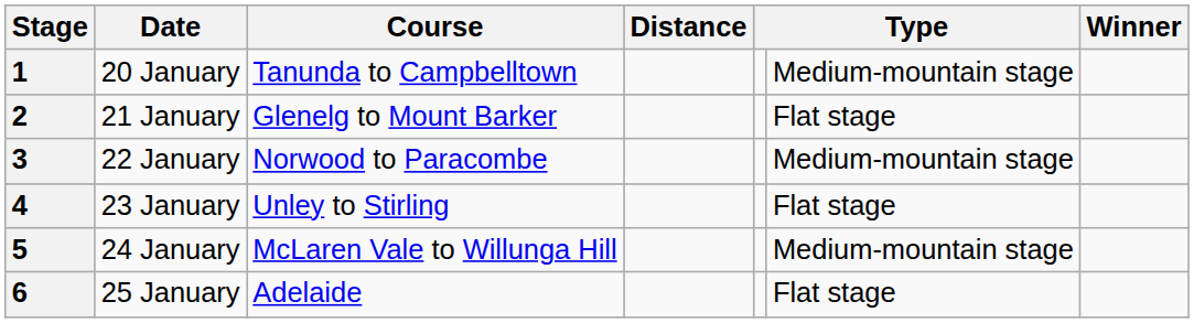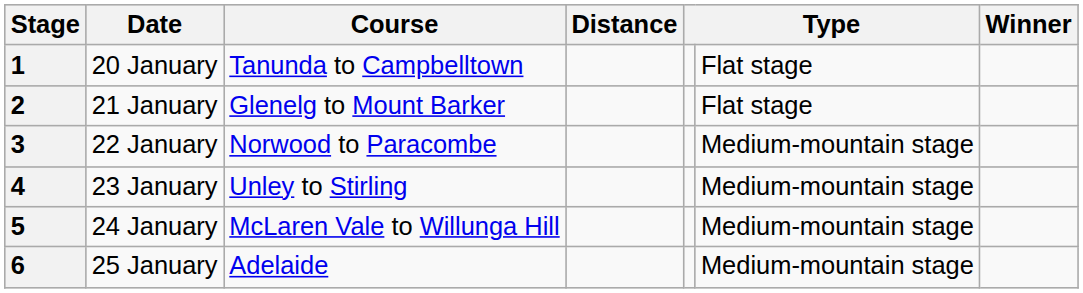 <table class="wikitable">
 <tr>
 <th>Stage</th>
 <th>Date</th>
 <th>Course</th>
 <th>Distance</th>
 <th colspan="2">Type</th>
 <th>Winner</th>
 </tr>
 <tr>
 <th style="text-align:left">1</th>
 <td align=right>20 January</td>
 <td><a href='#'>Tanunda</a> to <a href='#'>Campbelltown</a></td>
 <td style="text-align:center;"></td>
 <td></td>
-<td>Medium-mountain stage</td>
+<td>Flat stage</td>
 <td></td>
 </tr>
 <tr>
 <th style="text-align:left">2</th>
 <td align=right>21 January</td>
 <td><a href='#'>Glenelg</a> to <a href='#'>Mount Barker</a></td>
 <td style="text-align:center;"></td>
 <td></td>
 <td>Flat stage</td>
 <td></td>
 </tr>
 <tr>
 <th style="text-align:left">3</th>
 <td align=right>22 January</td>
 <td><a href='#'>Norwood</a> to <a href='#'>Paracombe</a></td>
 <td style="text-align:center;"></td>
 <td></td>
 <td>Medium-mountain stage</td>
 <td></td>
 </tr>
 <tr>
 <th style="text-align:left">4</th>
 <td align=right>23 January</td>
 <td><a href='#'>Unley</a> to <a href='#'>Stirling</a></td>
 <td style="text-align:center;"></td>
 <td></td>
-<td>Flat stage</td>
+<td>Medium-mountain stage</td>
 <td></td>
 </tr>
 <tr>
 <th style="text-align:left">5</th>
 <td align=right>24 January</td>
 <td><a href='#'>McLaren Vale</a> to <a href='#'>Willunga Hill</a></td>
 <td style="text-align:center;"></td>
 <td></td>
 <td>Medium-mountain stage</td>
 <td></td>
 </tr>
 <tr>
 <th style="text-align:left">6</th>
 <td align=right>25 January</td>
 <td><a href='#'>Adelaide</a></td>
 <td style="text-align:center;"></td>
 <td></td>
-<td>Flat stage</td>
+<td>Medium-mountain stage</td>
 <td></td>
 </tr>
 </table>
